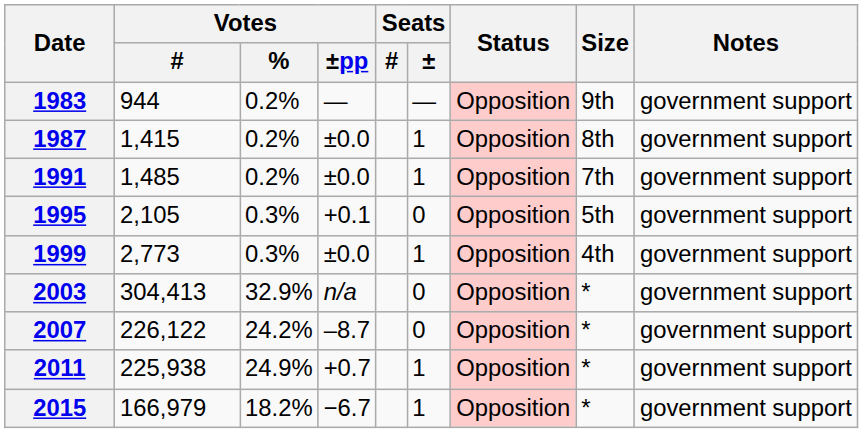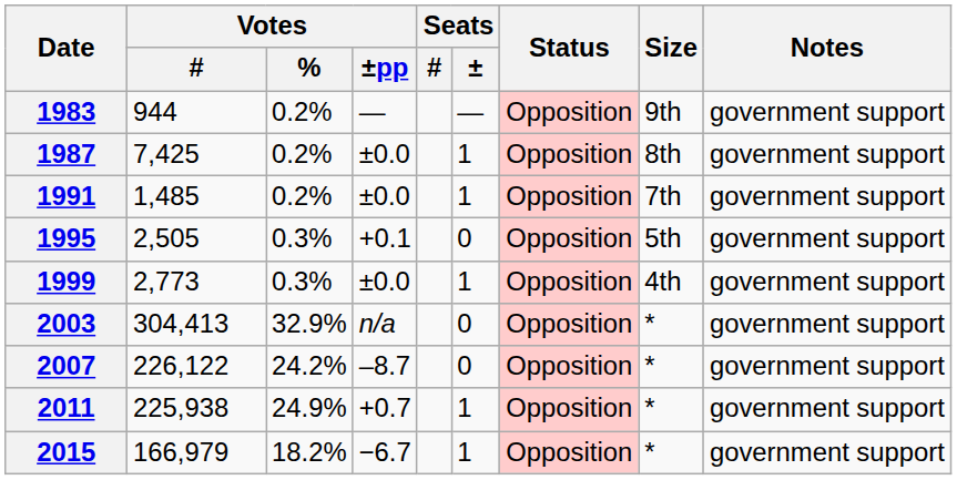 <table class="wikitable" style="font-size:98%;">
 <tr>
 <th width="65" rowspan="2">Date</th>
 <th colspan="3">Votes</th>
 <th colspan="2">Seats</th>
 <th rowspan="2">Status</th>
 <th rowspan="2">Size</th>
 <th rowspan="2">Notes</th>
 </tr>
 <tr>
 <th width="75">#</th>
 <th>%</th>
 <th>±<a href='#'>pp</a></th>
 <th>#</th>
 <th>±</th>
 </tr>
 <tr>
 <th><a href='#'>1983</a></th>
 <td>944</td>
 <td>0.2%</td>
 <td>—</td>
 <td style="text-align:center;"></td>
 <td>—</td>
 <td style="background-color:#fcc;">Opposition</td>
 <td>9th</td>
 <td>government support</td>
 </tr>
 <tr>
 <th><a href='#'>1987</a></th>
-<td>1,415</td>
+<td>7,425</td>
 <td>0.2%</td>
 <td>±0.0</td>
 <td style="text-align:center;"></td>
 <td>1</td>
 <td style="background-color:#fcc;">Opposition</td>
 <td>8th</td>
 <td>government support</td>
 </tr>
 <tr>
 <th><a href='#'>1991</a></th>
 <td>1,485</td>
 <td>0.2%</td>
 <td>±0.0</td>
 <td style="text-align:center;"></td>
 <td>1</td>
 <td style="background-color:#fcc;">Opposition</td>
 <td>7th</td>
 <td>government support</td>
 </tr>
 <tr>
 <th><a href='#'>1995</a></th>
-<td>2,105</td>
+<td>2,505</td>
 <td>0.3%</td>
 <td>+0.1</td>
 <td style="text-align:center;"></td>
 <td>0</td>
 <td style="background-color:#fcc;">Opposition</td>
 <td>5th</td>
 <td>government support</td>
 </tr>
 <tr>
 <th><a href='#'>1999</a></th>
 <td>2,773</td>
 <td>0.3%</td>
 <td>±0.0</td>
 <td style="text-align:center;"></td>
 <td>1</td>
 <td style="background-color:#fcc;">Opposition</td>
 <td>4th</td>
 <td>government support</td>
 </tr>
 <tr>
 <th><a href='#'>2003</a></th>
 <td>304,413</td>
 <td>32.9%</td>
 <td><em>n/a</em></td>
 <td style="text-align:center;"></td>
 <td>0</td>
 <td style="background-color:#fcc;">Opposition</td>
 <td>*</td>
 <td>government support</td>
 </tr>
 <tr>
 <th><a href='#'>2007</a></th>
 <td>226,122</td>
 <td>24.2%</td>
 <td>–8.7</td>
 <td style="text-align:center;"></td>
 <td>0</td>
 <td style="background-color:#fcc;">Opposition</td>
 <td>*</td>
 <td>government support</td>
 </tr>
 <tr>
 <th><a href='#'>2011</a></th>
 <td>225,938</td>
 <td>24.9%</td>
 <td>+0.7</td>
 <td style="text-align:center;"></td>
 <td>1</td>
 <td style="background-color:#fcc;">Opposition</td>
 <td>*</td>
 <td>government support</td>
 </tr>
 <tr>
 <th><a href='#'>2015</a></th>
 <td>166,979</td>
 <td>18.2%</td>
 <td>−6.7</td>
 <td style="text-align:center;"></td>
 <td>1</td>
 <td style="background-color:#fcc;">Opposition</td>
 <td>*</td>
 <td>government support</td>
 </tr>
 </table>
